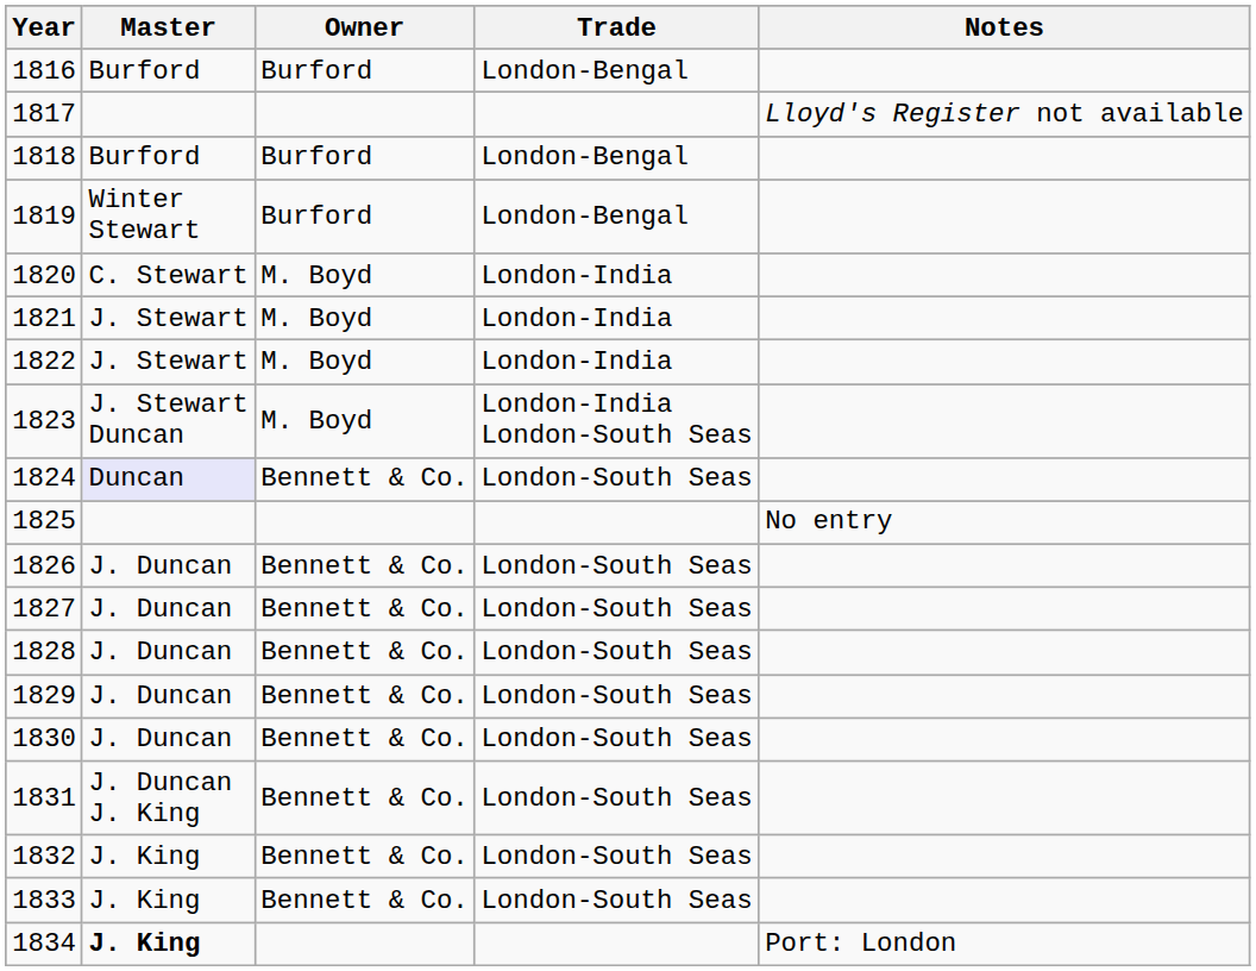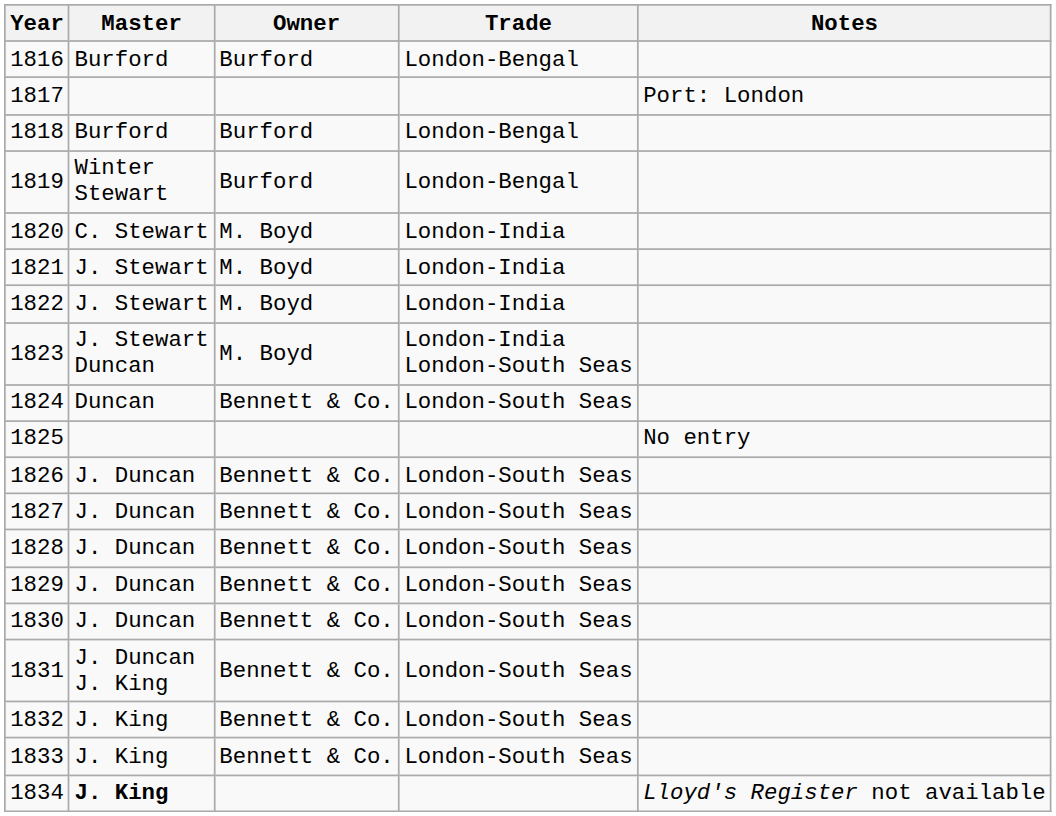 <table class="sortable wikitable">
 <tr>
 <th>Year</th>
 <th>Master</th>
 <th>Owner</th>
 <th>Trade</th>
 <th>Notes</th>
 </tr>
 <tr>
 <td>1816</td>
 <td>Burford</td>
 <td>Burford</td>
 <td>London-Bengal</td>
 <td></td>
 </tr>
 <tr>
 <td>1817</td>
 <td></td>
 <td></td>
 <td></td>
-<td><em>Lloyd's Register</em> not available</td>
+<td>Port: London</td>
 </tr>
 <tr>
 <td>1818</td>
 <td>Burford</td>
 <td>Burford</td>
 <td>London-Bengal</td>
 <td></td>
 </tr>
 <tr>
 <td>1819</td>
 <td>Winter <br> Stewart</td>
 <td>Burford</td>
 <td>London-Bengal</td>
 <td></td>
 </tr>
 <tr>
 <td>1820</td>
 <td>C. Stewart</td>
 <td>M. Boyd</td>
 <td>London-India</td>
 <td></td>
 </tr>
 <tr>
 <td>1821</td>
 <td>J. Stewart</td>
 <td>M. Boyd</td>
 <td>London-India</td>
 <td></td>
 </tr>
 <tr>
 <td>1822</td>
 <td>J. Stewart</td>
 <td>M. Boyd</td>
 <td>London-India</td>
 <td></td>
 </tr>
 <tr>
 <td>1823</td>
 <td>J. Stewart <br> Duncan</td>
 <td>M. Boyd</td>
 <td>London-India <br> London-South Seas</td>
 <td></td>
 </tr>
 <tr>
 <td>1824</td>
-<td style="background: lavender;">Duncan</td>
+<td>Duncan</td>
 <td>Bennett & Co.</td>
 <td>London-South Seas</td>
 <td></td>
 </tr>
 <tr>
 <td>1825</td>
 <td></td>
 <td></td>
 <td></td>
 <td>No entry</td>
 </tr>
 <tr>
 <td>1826</td>
 <td>J. Duncan</td>
 <td>Bennett & Co.</td>
 <td>London-South Seas</td>
 <td></td>
 </tr>
 <tr>
 <td>1827</td>
 <td>J. Duncan</td>
 <td>Bennett & Co.</td>
 <td>London-South Seas</td>
 <td></td>
 </tr>
 <tr>
 <td>1828</td>
 <td>J. Duncan</td>
 <td>Bennett & Co.</td>
 <td>London-South Seas</td>
 <td></td>
 </tr>
 <tr>
 <td>1829</td>
 <td>J. Duncan</td>
 <td>Bennett & Co.</td>
 <td>London-South Seas</td>
 <td></td>
 </tr>
 <tr>
 <td>1830</td>
 <td>J. Duncan</td>
 <td>Bennett & Co.</td>
 <td>London-South Seas</td>
 <td></td>
 </tr>
 <tr>
 <td>1831</td>
 <td>J. Duncan <br> J. King</td>
 <td>Bennett & Co.</td>
 <td>London-South Seas</td>
 <td></td>
 </tr>
 <tr>
 <td>1832</td>
 <td>J. King</td>
 <td>Bennett & Co.</td>
 <td>London-South Seas</td>
 <td></td>
 </tr>
 <tr>
 <td>1833</td>
 <td>J. King</td>
 <td>Bennett & Co.</td>
 <td>London-South Seas</td>
 <td></td>
 </tr>
 <tr>
 <td>1834</td>
 <td><strong>J. King</strong></td>
 <td></td>
 <td></td>
-<td>Port: London</td>
+<td><em>Lloyd's Register</em> not available</td>
 </tr>
 <tr>
 </tr>
 </table>
